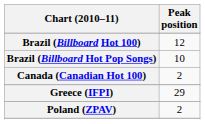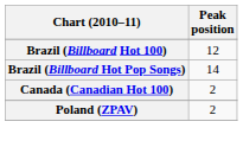 <table class="wikitable sortable plainrowheaders" style="text-align:center">
 <tr>
 <th>Chart (2010–11)</th>
 <th>Peak<br>position</th>
 </tr>
 <tr>
 </tr>
 <tr>
 </tr>
 <tr>
 </tr>
 <tr>
 </tr>
 <tr>
 <th scope="row">Brazil (<em><a href='#'>Billboard</a></em> <a href='#'>Hot 100</a>)</th>
 <td style="text-align:center;">12</td>
 </tr>
 <tr>
 <th scope="row">Brazil (<a href='#'><em>Billboard</em> Hot Pop Songs</a>)</th>
-<td style="text-align:center;">10</td>
+<td style="text-align:center;">14</td>
 </tr>
 <tr>
 <th scope="row">Canada (<a href='#'>Canadian Hot 100</a>)</th>
 <td style="text-align:center;">2</td>
 </tr>
 <tr>
 </tr>
 <tr>
 </tr>
 <tr>
 </tr>
 <tr>
 </tr>
 <tr>
-</tr>
-<tr>
-<th scope="row">Greece (<a href='#'>IFPI</a>)</th>
-<td style="text-align:center;">29</td>
 </tr>
 <tr>
 </tr>
 <tr>
 </tr>
 <tr>
 </tr>
 <tr>
 </tr>
 <tr>
 </tr>
 <tr>
 <th scope="row">Poland (<a href='#'>ZPAV</a>)</th>
 <td style="text-align:center;">2</td>
 </tr>
 <tr>
 </tr>
 <tr>
 </tr>
 <tr>
 </tr>
 <tr>
 </tr>
 <tr>
 </tr>
 <tr>
 </tr>
 <tr>
 </tr>
 <tr>
 </tr>
 <tr>
 </tr>
 <tr>
 </tr>
 <tr>
 </tr>
 <tr>
 </tr>
 <tr>
 </tr>
 </table>
